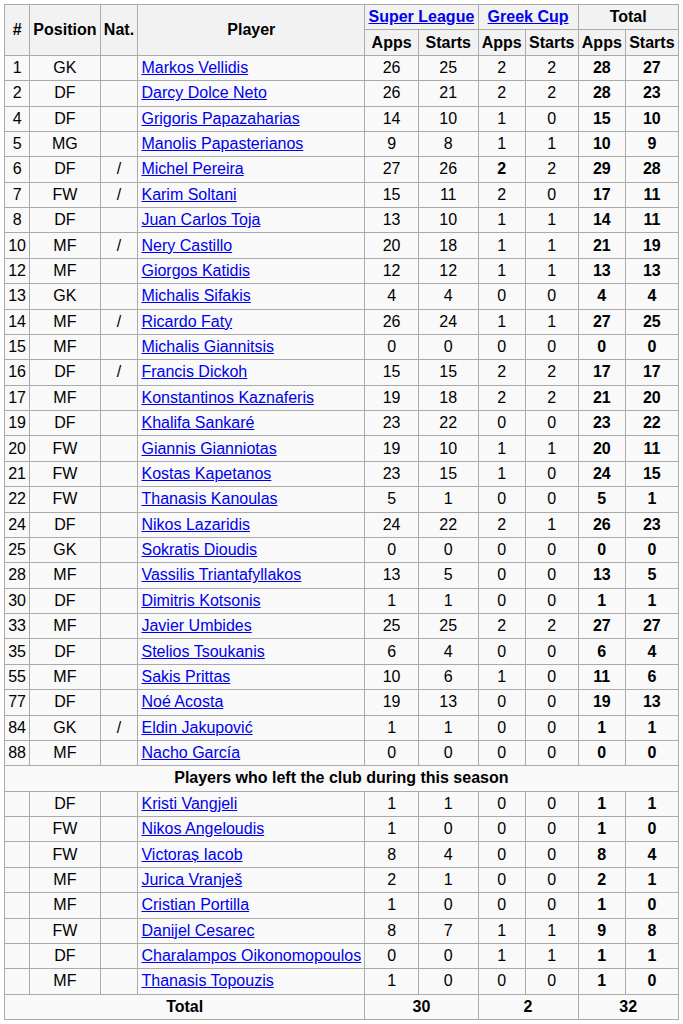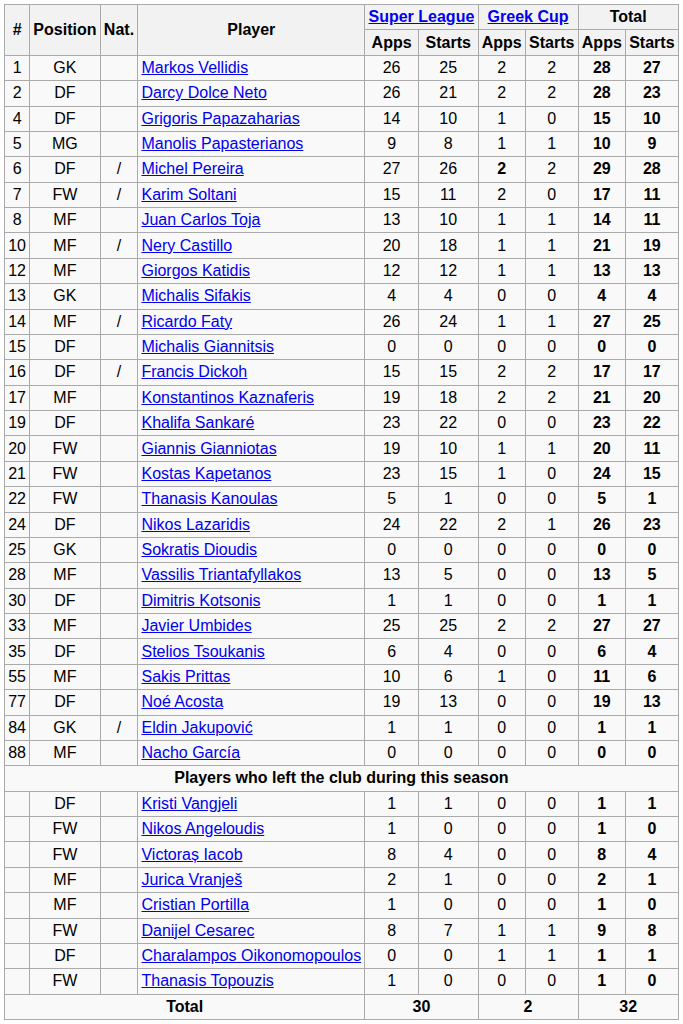 <table class="wikitable sortable" style="text-align:center">
 <tr>
 <th rowspan="2">#</th>
 <th rowspan="2">Position</th>
 <th rowspan="2">Nat.</th>
 <th rowspan="2">Player</th>
 <th colspan="2"><a href='#'>Super League</a></th>
 <th colspan="2"><a href='#'>Greek Cup</a></th>
 <th colspan="2">Total</th>
 </tr>
 <tr>
 <th>Apps</th>
 <th>Starts</th>
 <th>Apps</th>
 <th>Starts</th>
 <th>Apps</th>
 <th>Starts</th>
 </tr>
 <tr>
 <td>1</td>
 <td>GK</td>
 <td></td>
 <td align=left><a href='#'>Markos Vellidis</a></td>
 <td>26</td>
 <td>25</td>
 <td>2</td>
 <td>2</td>
 <td><strong>28</strong></td>
 <td><strong>27</strong></td>
 </tr>
 <tr>
 <td>2</td>
 <td>DF</td>
 <td></td>
 <td align=left><a href='#'>Darcy Dolce Neto</a></td>
 <td>26</td>
 <td>21</td>
 <td>2</td>
 <td>2</td>
 <td><strong>28</strong></td>
 <td><strong>23</strong></td>
 </tr>
 <tr>
 <td>4</td>
 <td>DF</td>
 <td></td>
 <td align=left><a href='#'>Grigoris Papazaharias</a></td>
 <td>14</td>
 <td>10</td>
 <td>1</td>
 <td>0</td>
 <td><strong>15</strong></td>
 <td><strong>10</strong></td>
 </tr>
 <tr>
 <td>5</td>
 <td>MG</td>
 <td></td>
 <td align=left><a href='#'>Manolis Papasterianos</a></td>
 <td>9</td>
 <td>8</td>
 <td>1</td>
 <td>1</td>
 <td><strong>10</strong></td>
 <td><strong>9</strong></td>
 </tr>
 <tr>
 <td>6</td>
 <td>DF</td>
 <td> / </td>
 <td align=left><a href='#'>Michel Pereira</a></td>
 <td>27</td>
 <td>26</td>
 <td><strong>2</strong></td>
 <td>2</td>
 <td><strong>29</strong></td>
 <td><strong>28</strong></td>
 </tr>
 <tr>
 <td>7</td>
 <td>FW</td>
 <td> / </td>
 <td align=left><a href='#'>Karim Soltani</a></td>
 <td>15</td>
 <td>11</td>
 <td>2</td>
 <td>0</td>
 <td><strong>17</strong></td>
 <td><strong>11</strong></td>
 </tr>
 <tr>
 <td>8</td>
-<td>DF</td>
+<td>MF</td>
 <td></td>
 <td align=left><a href='#'>Juan Carlos Toja</a></td>
 <td>13</td>
 <td>10</td>
 <td>1</td>
 <td>1</td>
 <td><strong>14</strong></td>
 <td><strong>11</strong></td>
 </tr>
 <tr>
 <td>10</td>
 <td>MF</td>
 <td> / </td>
 <td align=left><a href='#'>Nery Castillo</a></td>
 <td>20</td>
 <td>18</td>
 <td>1</td>
 <td>1</td>
 <td><strong>21</strong></td>
 <td><strong>19</strong></td>
 </tr>
 <tr>
 <td>12</td>
 <td>MF</td>
 <td></td>
 <td align=left><a href='#'>Giorgos Katidis</a></td>
 <td>12</td>
 <td>12</td>
 <td>1</td>
 <td>1</td>
 <td><strong>13</strong></td>
 <td><strong>13</strong></td>
 </tr>
 <tr>
 <td>13</td>
 <td>GK</td>
 <td></td>
 <td align=left><a href='#'>Michalis Sifakis</a></td>
 <td>4</td>
 <td>4</td>
 <td>0</td>
 <td>0</td>
 <td><strong>4</strong></td>
 <td><strong>4</strong></td>
 </tr>
 <tr>
 <td>14</td>
 <td>MF</td>
 <td> / </td>
 <td align=left><a href='#'>Ricardo Faty</a></td>
 <td>26</td>
 <td>24</td>
 <td>1</td>
 <td>1</td>
 <td><strong>27</strong></td>
 <td><strong>25</strong></td>
 </tr>
 <tr>
 <td>15</td>
-<td>MF</td>
+<td>DF</td>
 <td></td>
 <td align=left><a href='#'>Michalis Giannitsis</a></td>
 <td>0</td>
 <td>0</td>
 <td>0</td>
 <td>0</td>
 <td><strong>0</strong></td>
 <td><strong>0</strong></td>
 </tr>
 <tr>
 <td>16</td>
 <td>DF</td>
 <td> / </td>
 <td align=left><a href='#'>Francis Dickoh</a></td>
 <td>15</td>
 <td>15</td>
 <td>2</td>
 <td>2</td>
 <td><strong>17</strong></td>
 <td><strong>17</strong></td>
 </tr>
 <tr>
 <td>17</td>
 <td>MF</td>
 <td></td>
 <td align=left><a href='#'>Konstantinos Kaznaferis</a></td>
 <td>19</td>
 <td>18</td>
 <td>2</td>
 <td>2</td>
 <td><strong>21</strong></td>
 <td><strong>20</strong></td>
 </tr>
 <tr>
 <td>19</td>
 <td>DF</td>
 <td></td>
 <td align=left><a href='#'>Khalifa Sankaré</a></td>
 <td>23</td>
 <td>22</td>
 <td>0</td>
 <td>0</td>
 <td><strong>23</strong></td>
 <td><strong>22</strong></td>
 </tr>
 <tr>
 <td>20</td>
 <td>FW</td>
 <td></td>
 <td align=left><a href='#'>Giannis Gianniotas</a></td>
 <td>19</td>
 <td>10</td>
 <td>1</td>
 <td>1</td>
 <td><strong>20</strong></td>
 <td><strong>11</strong></td>
 </tr>
 <tr>
 <td>21</td>
 <td>FW</td>
 <td></td>
 <td align=left><a href='#'>Kostas Kapetanos</a></td>
 <td>23</td>
 <td>15</td>
 <td>1</td>
 <td>0</td>
 <td><strong>24</strong></td>
 <td><strong>15</strong></td>
 </tr>
 <tr>
 <td>22</td>
 <td>FW</td>
 <td></td>
 <td align=left><a href='#'>Thanasis Kanoulas</a></td>
 <td>5</td>
 <td>1</td>
 <td>0</td>
 <td>0</td>
 <td><strong>5</strong></td>
 <td><strong>1</strong></td>
 </tr>
 <tr>
 <td>24</td>
 <td>DF</td>
 <td></td>
 <td align=left><a href='#'>Nikos Lazaridis</a></td>
 <td>24</td>
 <td>22</td>
 <td>2</td>
 <td>1</td>
 <td><strong>26</strong></td>
 <td><strong>23</strong></td>
 </tr>
 <tr>
 <td>25</td>
 <td>GK</td>
 <td></td>
 <td align=left><a href='#'>Sokratis Dioudis</a></td>
 <td>0</td>
 <td>0</td>
 <td>0</td>
 <td>0</td>
 <td><strong>0</strong></td>
 <td><strong>0</strong></td>
 </tr>
 <tr>
 <td>28</td>
 <td>MF</td>
 <td></td>
 <td align=left><a href='#'>Vassilis Triantafyllakos</a></td>
 <td>13</td>
 <td>5</td>
 <td>0</td>
 <td>0</td>
 <td><strong>13</strong></td>
 <td><strong>5</strong></td>
 </tr>
 <tr>
 <td>30</td>
 <td>DF</td>
 <td></td>
 <td align=left><a href='#'>Dimitris Kotsonis</a></td>
 <td>1</td>
 <td>1</td>
 <td>0</td>
 <td>0</td>
 <td><strong>1</strong></td>
 <td><strong>1</strong></td>
 </tr>
 <tr>
 <td>33</td>
 <td>MF</td>
 <td></td>
 <td align=left><a href='#'>Javier Umbides</a></td>
 <td>25</td>
 <td>25</td>
 <td>2</td>
 <td>2</td>
 <td><strong>27</strong></td>
 <td><strong>27</strong></td>
 </tr>
 <tr>
 <td>35</td>
 <td>DF</td>
 <td></td>
 <td align=left><a href='#'>Stelios Tsoukanis</a></td>
 <td>6</td>
 <td>4</td>
 <td>0</td>
 <td>0</td>
 <td><strong>6</strong></td>
 <td><strong>4</strong></td>
 </tr>
 <tr>
 <td>55</td>
 <td>MF</td>
 <td></td>
 <td align=left><a href='#'>Sakis Prittas</a></td>
 <td>10</td>
 <td>6</td>
 <td>1</td>
 <td>0</td>
 <td><strong>11</strong></td>
 <td><strong>6</strong></td>
 </tr>
 <tr>
 <td>77</td>
 <td>DF</td>
 <td></td>
 <td align=left><a href='#'>Noé Acosta</a></td>
 <td>19</td>
 <td>13</td>
 <td>0</td>
 <td>0</td>
 <td><strong>19</strong></td>
 <td><strong>13</strong></td>
 </tr>
 <tr>
 <td>84</td>
 <td>GK</td>
 <td> / </td>
 <td align=left><a href='#'>Eldin Jakupović</a></td>
 <td>1</td>
 <td>1</td>
 <td>0</td>
 <td>0</td>
 <td><strong>1</strong></td>
 <td><strong>1</strong></td>
 </tr>
 <tr>
 <td>88</td>
 <td>MF</td>
 <td></td>
 <td align=left><a href='#'>Nacho García</a></td>
 <td>0</td>
 <td>0</td>
 <td>0</td>
 <td>0</td>
 <td><strong>0</strong></td>
 <td><strong>0</strong></td>
 </tr>
 <tr>
 <td colspan="13"><strong>Players who left the club during this season</strong></td>
 </tr>
 <tr>
 <td></td>
 <td>DF</td>
 <td></td>
 <td align=left><a href='#'>Kristi Vangjeli</a></td>
 <td>1</td>
 <td>1</td>
 <td>0</td>
 <td>0</td>
 <td><strong>1</strong></td>
 <td><strong>1</strong></td>
 </tr>
 <tr>
 <td></td>
 <td>FW</td>
 <td></td>
 <td align=left><a href='#'>Nikos Angeloudis</a></td>
 <td>1</td>
 <td>0</td>
 <td>0</td>
 <td>0</td>
 <td><strong>1</strong></td>
 <td><strong>0</strong></td>
 </tr>
 <tr>
 <td></td>
 <td>FW</td>
 <td></td>
 <td align=left><a href='#'>Victoraș Iacob</a></td>
 <td>8</td>
 <td>4</td>
 <td>0</td>
 <td>0</td>
 <td><strong>8</strong></td>
 <td><strong>4</strong></td>
 </tr>
 <tr>
 <td></td>
 <td>MF</td>
 <td></td>
 <td align=left><a href='#'>Jurica Vranješ</a></td>
 <td>2</td>
 <td>1</td>
 <td>0</td>
 <td>0</td>
 <td><strong>2</strong></td>
 <td><strong>1</strong></td>
 </tr>
 <tr>
 <td></td>
 <td>MF</td>
 <td></td>
 <td align=left><a href='#'>Cristian Portilla</a></td>
 <td>1</td>
 <td>0</td>
 <td>0</td>
 <td>0</td>
 <td><strong>1</strong></td>
 <td><strong>0</strong></td>
 </tr>
 <tr>
 <td></td>
 <td>FW</td>
 <td></td>
 <td align=left><a href='#'>Danijel Cesarec</a></td>
 <td>8</td>
 <td>7</td>
 <td>1</td>
 <td>1</td>
 <td><strong>9</strong></td>
 <td><strong>8</strong></td>
 </tr>
 <tr>
 <td></td>
 <td>DF</td>
 <td></td>
 <td align=left><a href='#'>Charalampos Oikonomopoulos</a></td>
 <td>0</td>
 <td>0</td>
 <td>1</td>
 <td>1</td>
 <td><strong>1</strong></td>
 <td><strong>1</strong></td>
 </tr>
 <tr>
 <td></td>
-<td>MF</td>
+<td>FW</td>
 <td></td>
 <td align=left><a href='#'>Thanasis Topouzis</a></td>
 <td>1</td>
 <td>0</td>
 <td>0</td>
 <td>0</td>
 <td><strong>1</strong></td>
 <td><strong>0</strong></td>
 </tr>
 <tr class="sortbottom">
 <td colspan=4><strong>Total</strong></td>
 <td colspan=2><strong>30</strong></td>
 <td colspan=2><strong>2</strong></td>
 <td colspan=2><strong>32</strong></td>
 </tr>
 </table>
